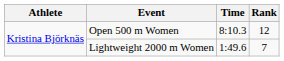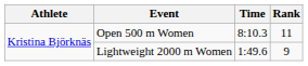 <table class="wikitable">
 <tr>
 <th>Athlete</th>
 <th>Event</th>
 <th>Time</th>
 <th>Rank</th>
 </tr>
 <tr align=center>
 <td align=left rowspan=2><a href='#'>Kristina Björknäs</a></td>
 <td align=left>Open 500 m Women</td>
 <td>8:10.3</td>
-<td>12</td>
+<td>11</td>
 </tr>
 <tr align=center>
 <td align=left>Lightweight 2000 m Women</td>
 <td>1:49.6</td>
-<td>7</td>
+<td>9</td>
 </tr>
 </table>
